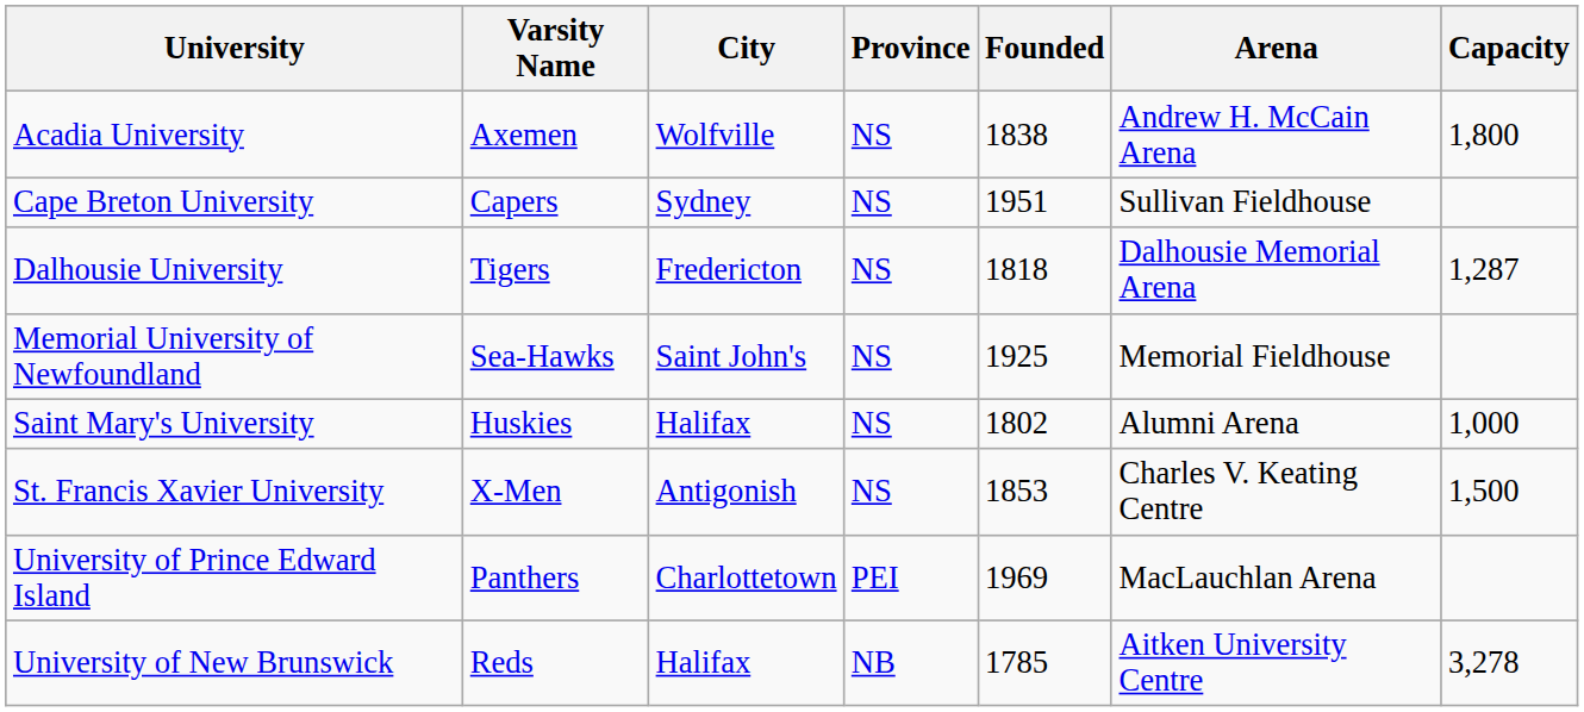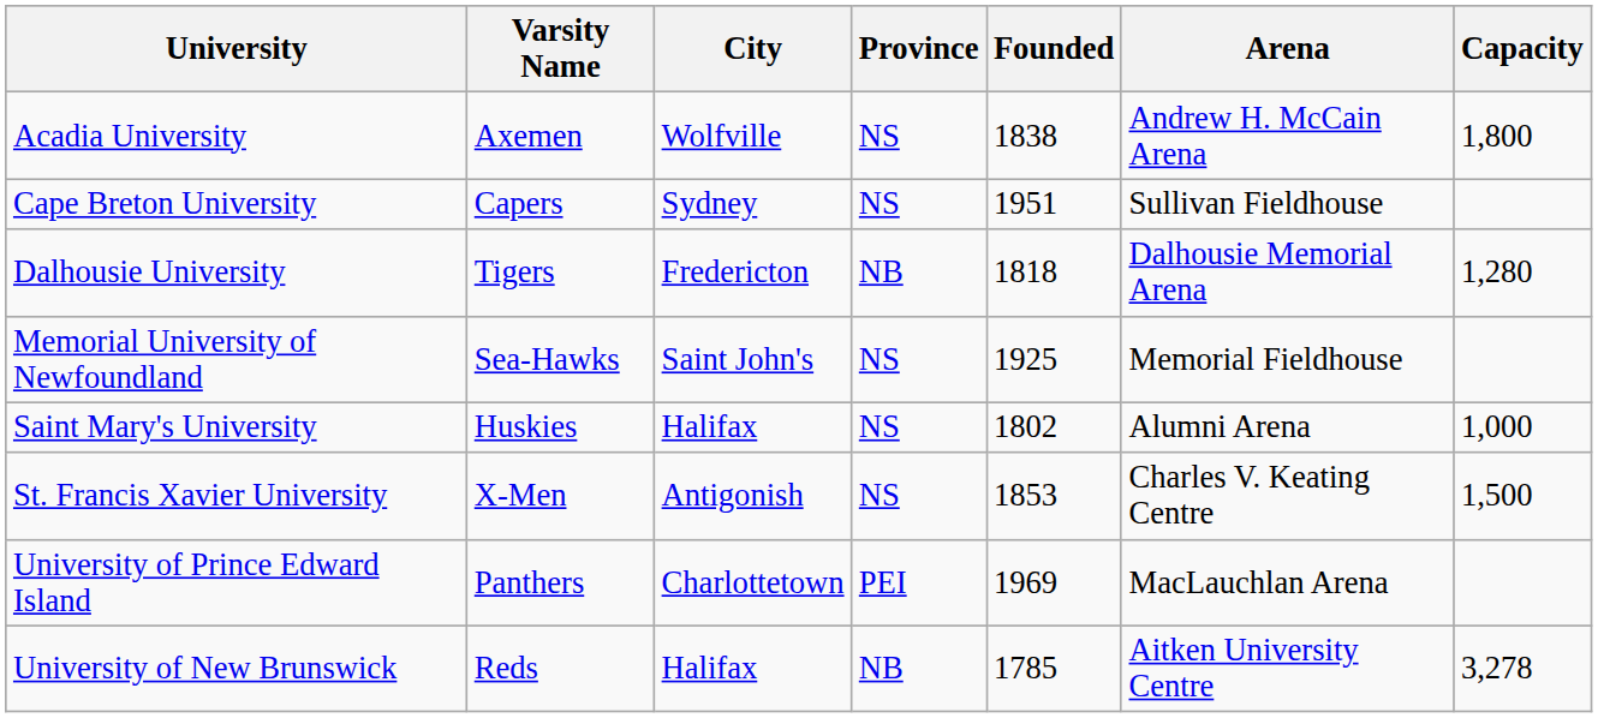 <table class="wikitable" width="90%">
 <tr>
 <th>University</th>
 <th>Varsity Name</th>
 <th>City</th>
 <th>Province</th>
 <th>Founded</th>
 <th>Arena</th>
 <th>Capacity</th>
 </tr>
 <tr>
 <td><a href='#'>Acadia University</a></td>
 <td><a href='#'>Axemen</a></td>
 <td><a href='#'>Wolfville</a></td>
 <td><a href='#'>NS</a></td>
 <td>1838</td>
 <td><a href='#'>Andrew H. McCain Arena</a></td>
 <td>1,800</td>
 </tr>
 <tr>
 <td><a href='#'>Cape Breton University</a></td>
 <td><a href='#'>Capers</a></td>
 <td><a href='#'>Sydney</a></td>
 <td><a href='#'>NS</a></td>
 <td>1951</td>
 <td>Sullivan Fieldhouse</td>
 <td></td>
 </tr>
 <tr>
 <td><a href='#'>Dalhousie University</a></td>
 <td><a href='#'>Tigers</a></td>
 <td><a href='#'>Fredericton</a></td>
-<td><a href='#'>NS</a></td>
+<td><a href='#'>NB</a></td>
 <td>1818</td>
 <td><a href='#'>Dalhousie Memorial Arena</a></td>
-<td>1,287</td>
+<td>1,280</td>
 </tr>
 <tr>
 <td><a href='#'>Memorial University of Newfoundland</a></td>
 <td><a href='#'>Sea-Hawks</a></td>
 <td><a href='#'>Saint John's</a></td>
 <td><a href='#'>NS</a></td>
 <td>1925</td>
 <td>Memorial Fieldhouse</td>
 <td></td>
 </tr>
 <tr>
 <td><a href='#'>Saint Mary's University</a></td>
 <td><a href='#'>Huskies</a></td>
 <td><a href='#'>Halifax</a></td>
 <td><a href='#'>NS</a></td>
 <td>1802</td>
 <td>Alumni Arena</td>
 <td>1,000</td>
 </tr>
 <tr>
 <td><a href='#'>St. Francis Xavier University</a></td>
 <td><a href='#'>X-Men</a></td>
 <td><a href='#'>Antigonish</a></td>
 <td><a href='#'>NS</a></td>
 <td>1853</td>
 <td>Charles V. Keating Centre</td>
 <td>1,500</td>
 </tr>
 <tr>
 <td><a href='#'>University of Prince Edward Island</a></td>
 <td><a href='#'>Panthers</a></td>
 <td><a href='#'>Charlottetown</a></td>
 <td><a href='#'>PEI</a></td>
 <td>1969</td>
 <td>MacLauchlan Arena</td>
 <td></td>
 </tr>
 <tr>
 <td><a href='#'>University of New Brunswick</a></td>
 <td><a href='#'>Reds</a></td>
 <td><a href='#'>Halifax</a></td>
 <td><a href='#'>NB</a></td>
 <td>1785</td>
 <td><a href='#'>Aitken University Centre</a></td>
 <td>3,278</td>
 </tr>
 </table>
